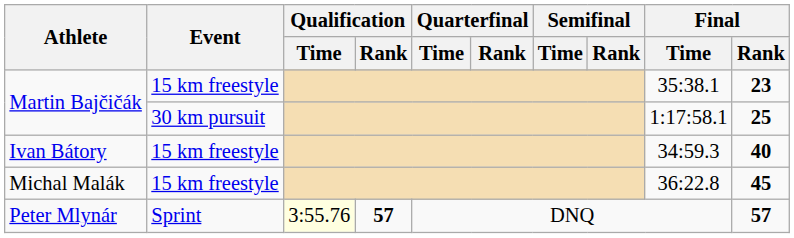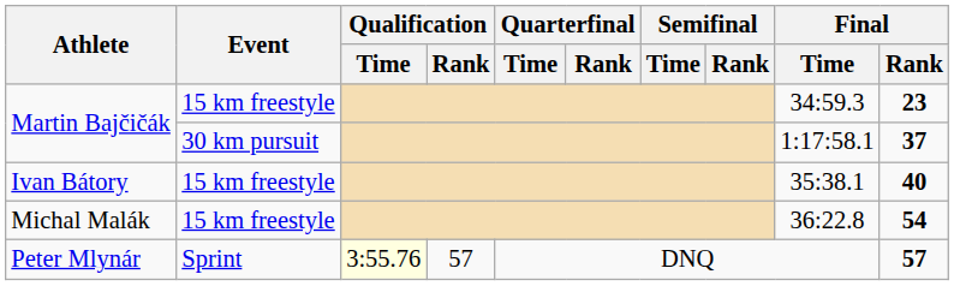 <table class="wikitable">
 <tr>
 <th rowspan="2">Athlete</th>
 <th rowspan="2">Event</th>
 <th colspan="2">Qualification</th>
 <th colspan="2">Quarterfinal</th>
 <th colspan="2">Semifinal</th>
 <th colspan="2">Final</th>
 </tr>
 <tr>
 <th>Time</th>
 <th>Rank</th>
 <th>Time</th>
 <th>Rank</th>
 <th>Time</th>
 <th>Rank</th>
 <th>Time</th>
 <th>Rank</th>
 </tr>
 <tr>
 <td rowspan=2><a href='#'>Martin Bajčičák</a></td>
 <td><a href='#'>15 km freestyle</a></td>
 <td colspan=6 bgcolor=wheat></td>
-<td align=center>35:38.1</td>
+<td align=center>34:59.3</td>
 <td align=center><strong>23</strong></td>
 </tr>
 <tr>
 <td><a href='#'>30 km pursuit</a></td>
 <td colspan=6 bgcolor=wheat></td>
 <td align=center>1:17:58.1</td>
-<td align=center><strong>25</strong></td>
+<td align=center><strong>37</strong></td>
 </tr>
 <tr>
 <td rowspan=1><a href='#'>Ivan Bátory</a></td>
 <td><a href='#'>15 km freestyle</a></td>
 <td colspan=6 bgcolor=wheat></td>
-<td align=center>34:59.3</td>
+<td align=center>35:38.1</td>
 <td align=center><strong>40</strong></td>
 </tr>
 <tr>
 <td rowspan=1>Michal Malák</td>
 <td><a href='#'>15 km freestyle</a></td>
 <td colspan=6 bgcolor=wheat></td>
 <td align=center>36:22.8</td>
-<td align=center><strong>45</strong></td>
+<td align=center><strong>54</strong></td>
 </tr>
 <tr align=center>
 <td align=left><a href='#'>Peter Mlynár</a></td>
 <td align=left><a href='#'>Sprint</a></td>
 <td style="background: lightyellow;">3:55.76</td>
-<td><strong>57</strong></td>
+<td>57</td>
 <td colspan=5>DNQ</td>
 <td><strong>57</strong></td>
 </tr>
 </table>
